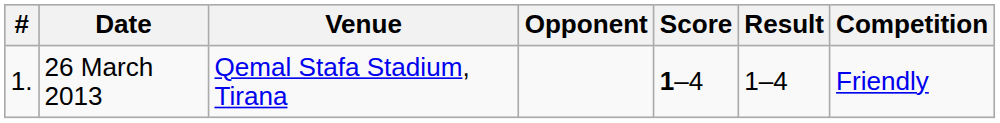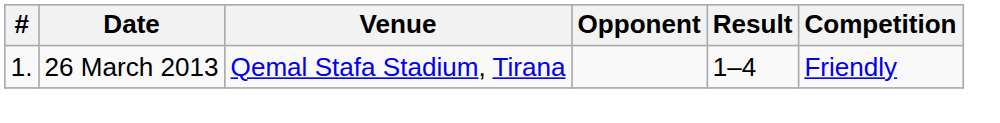 <table class="wikitable">
 <tr>
 <th>#</th>
 <th>Date</th>
 <th>Venue</th>
 <th>Opponent</th>
-<th>Score</th>
 <th>Result</th>
 <th>Competition</th>
 </tr>
 <tr>
 <td>1.</td>
 <td>26 March 2013</td>
 <td><a href='#'>Qemal Stafa Stadium</a>, <a href='#'>Tirana</a></td>
 <td></td>
-<td><strong>1</strong>–4</td>
 <td>1–4</td>
 <td><a href='#'>Friendly</a></td>
 </tr>
 </table>
